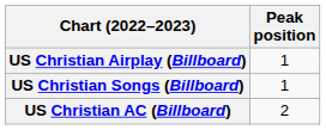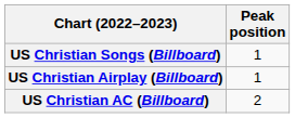 <table class="wikitable sortable plainrowheaders" style="text-align:center">
 <tr>
 <th scope="col">Chart (2022–2023)</th>
 <th scope="col">Peak<br>position</th>
 </tr>
 <tr>
-<th scope="row">US <a href='#'>Christian Airplay</a> (<em><a href='#'>Billboard</a></em>)</th>
+<th scope="row">US <a href='#'>Christian Songs</a> (<em><a href='#'>Billboard</a></em>)</th>
 <td>1</td>
 </tr>
 <tr>
-<th scope="row">US <a href='#'>Christian Songs</a> (<em><a href='#'>Billboard</a></em>)</th>
+<th scope="row">US <a href='#'>Christian Airplay</a> (<em><a href='#'>Billboard</a></em>)</th>
 <td>1</td>
 </tr>
 <tr>
 <th scope="row">US <a href='#'>Christian AC</a> (<em><a href='#'>Billboard</a></em>)</th>
 <td>2</td>
 </tr>
 </table>
